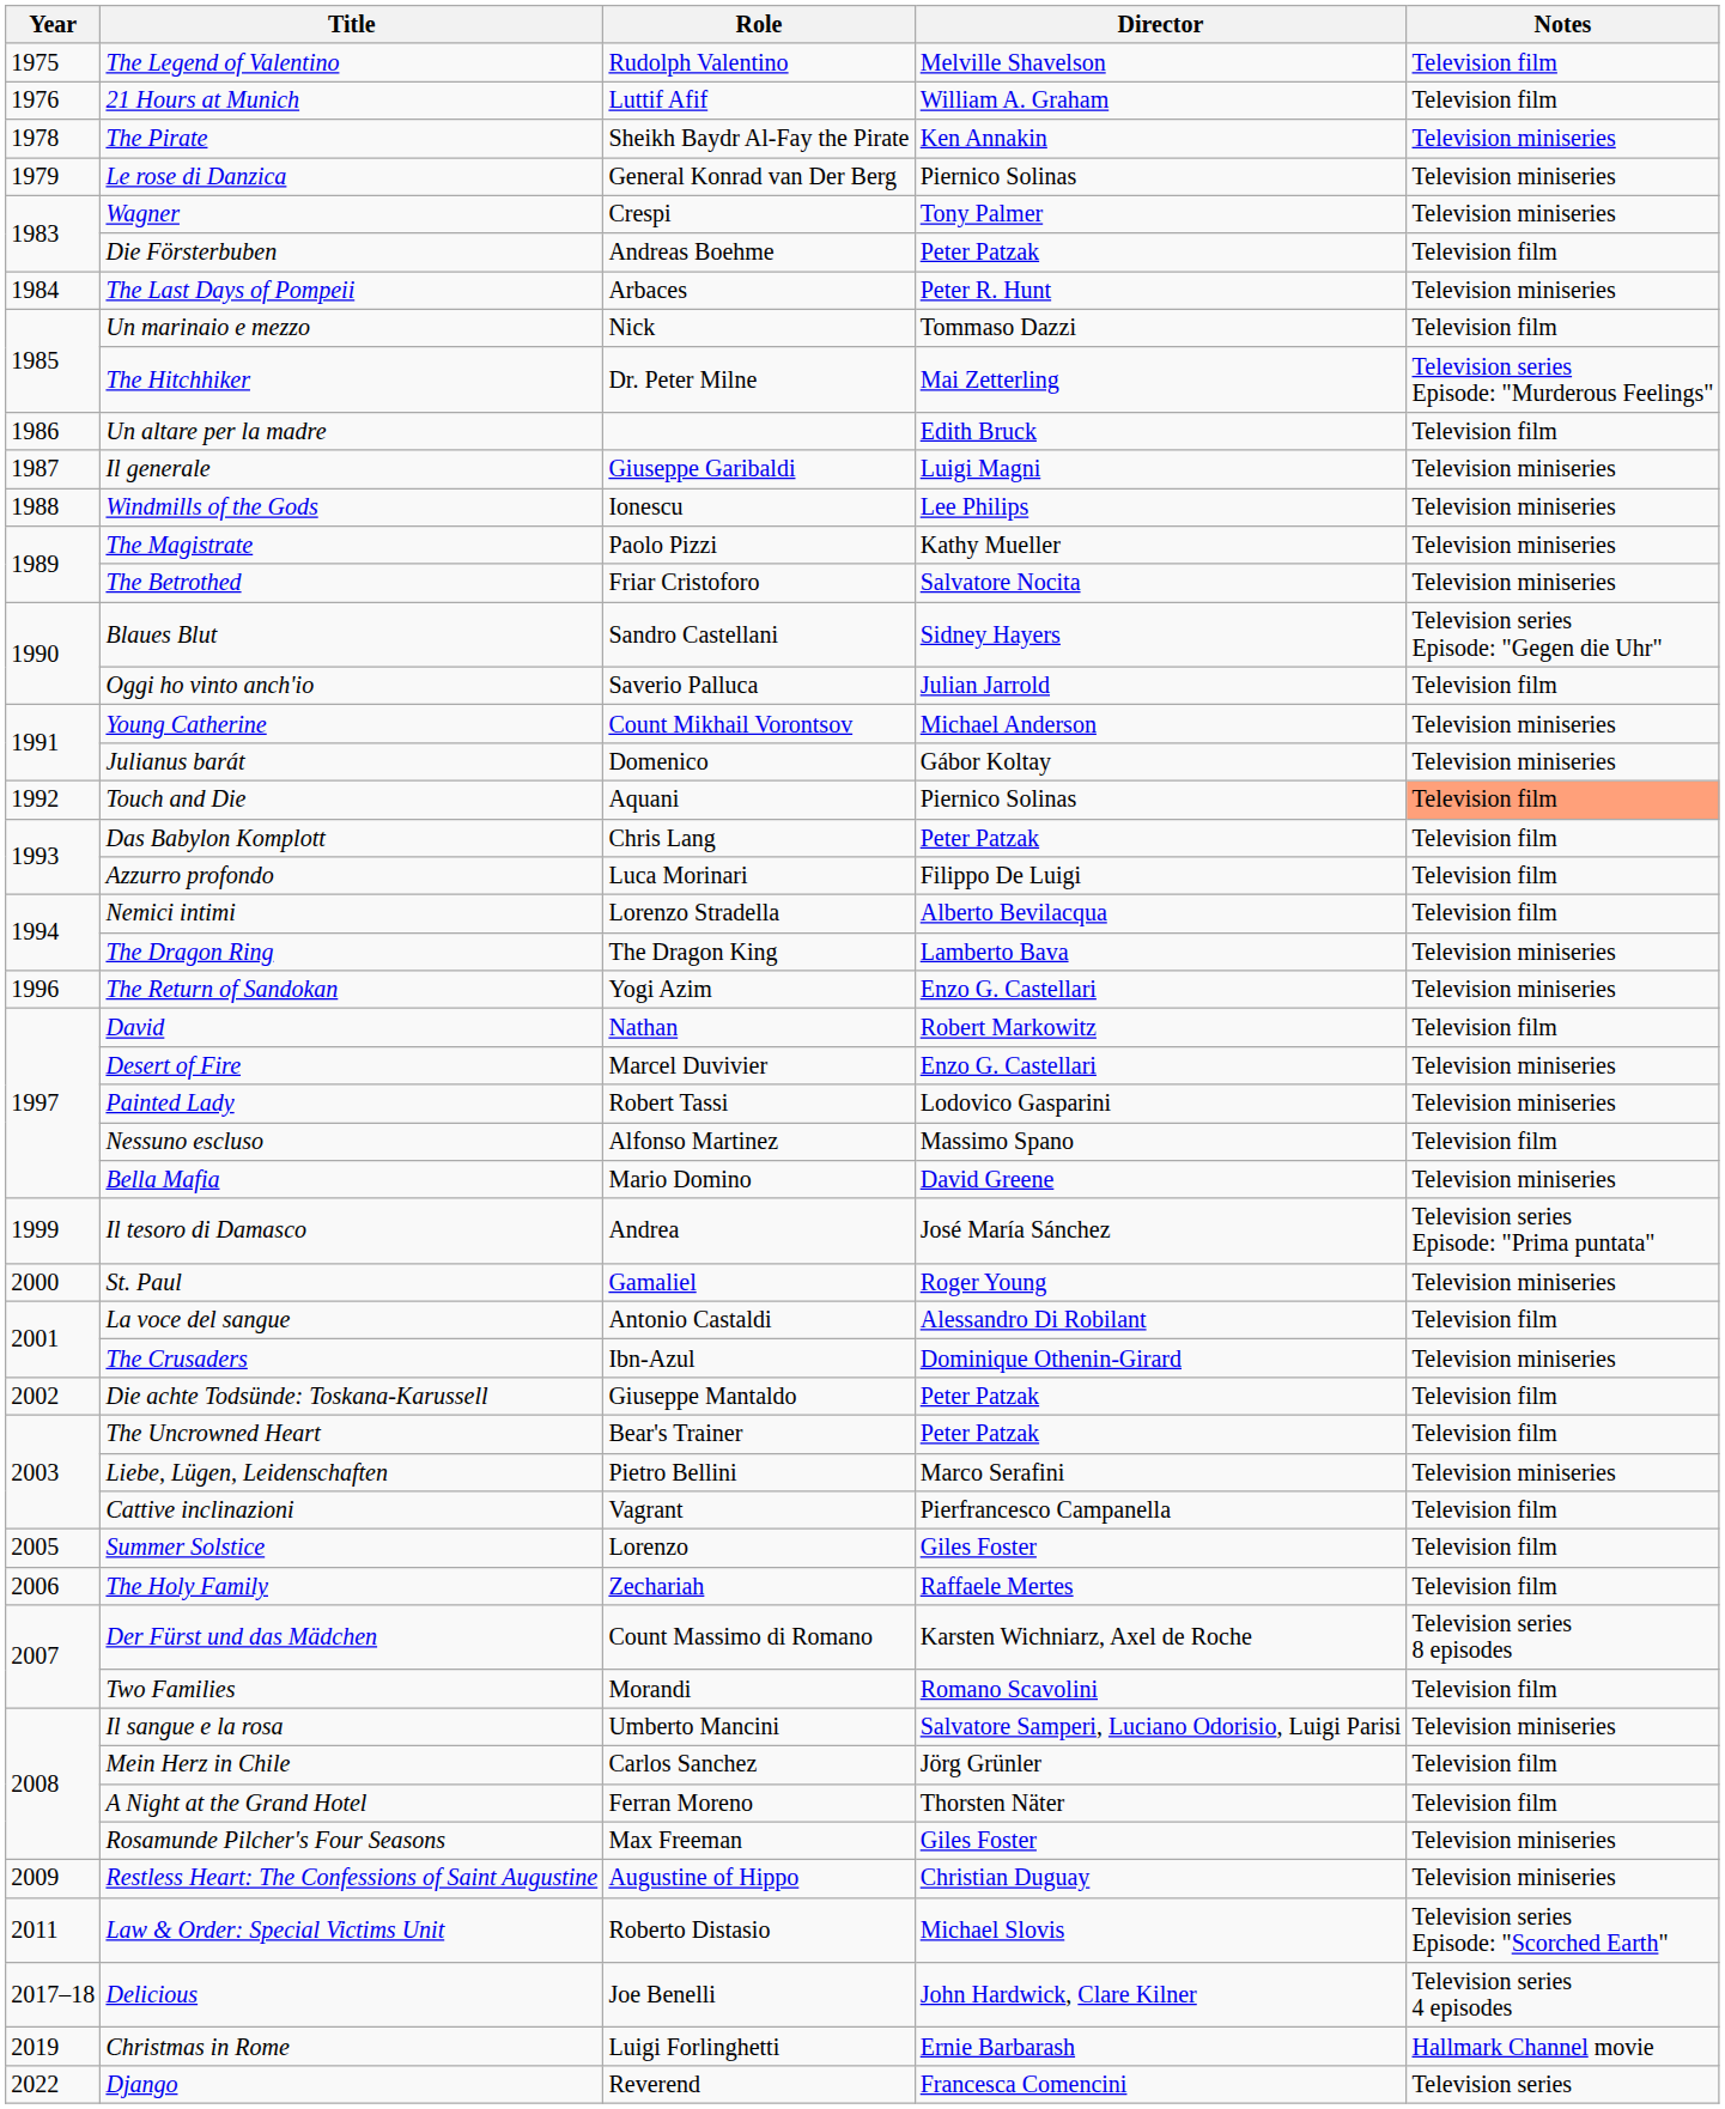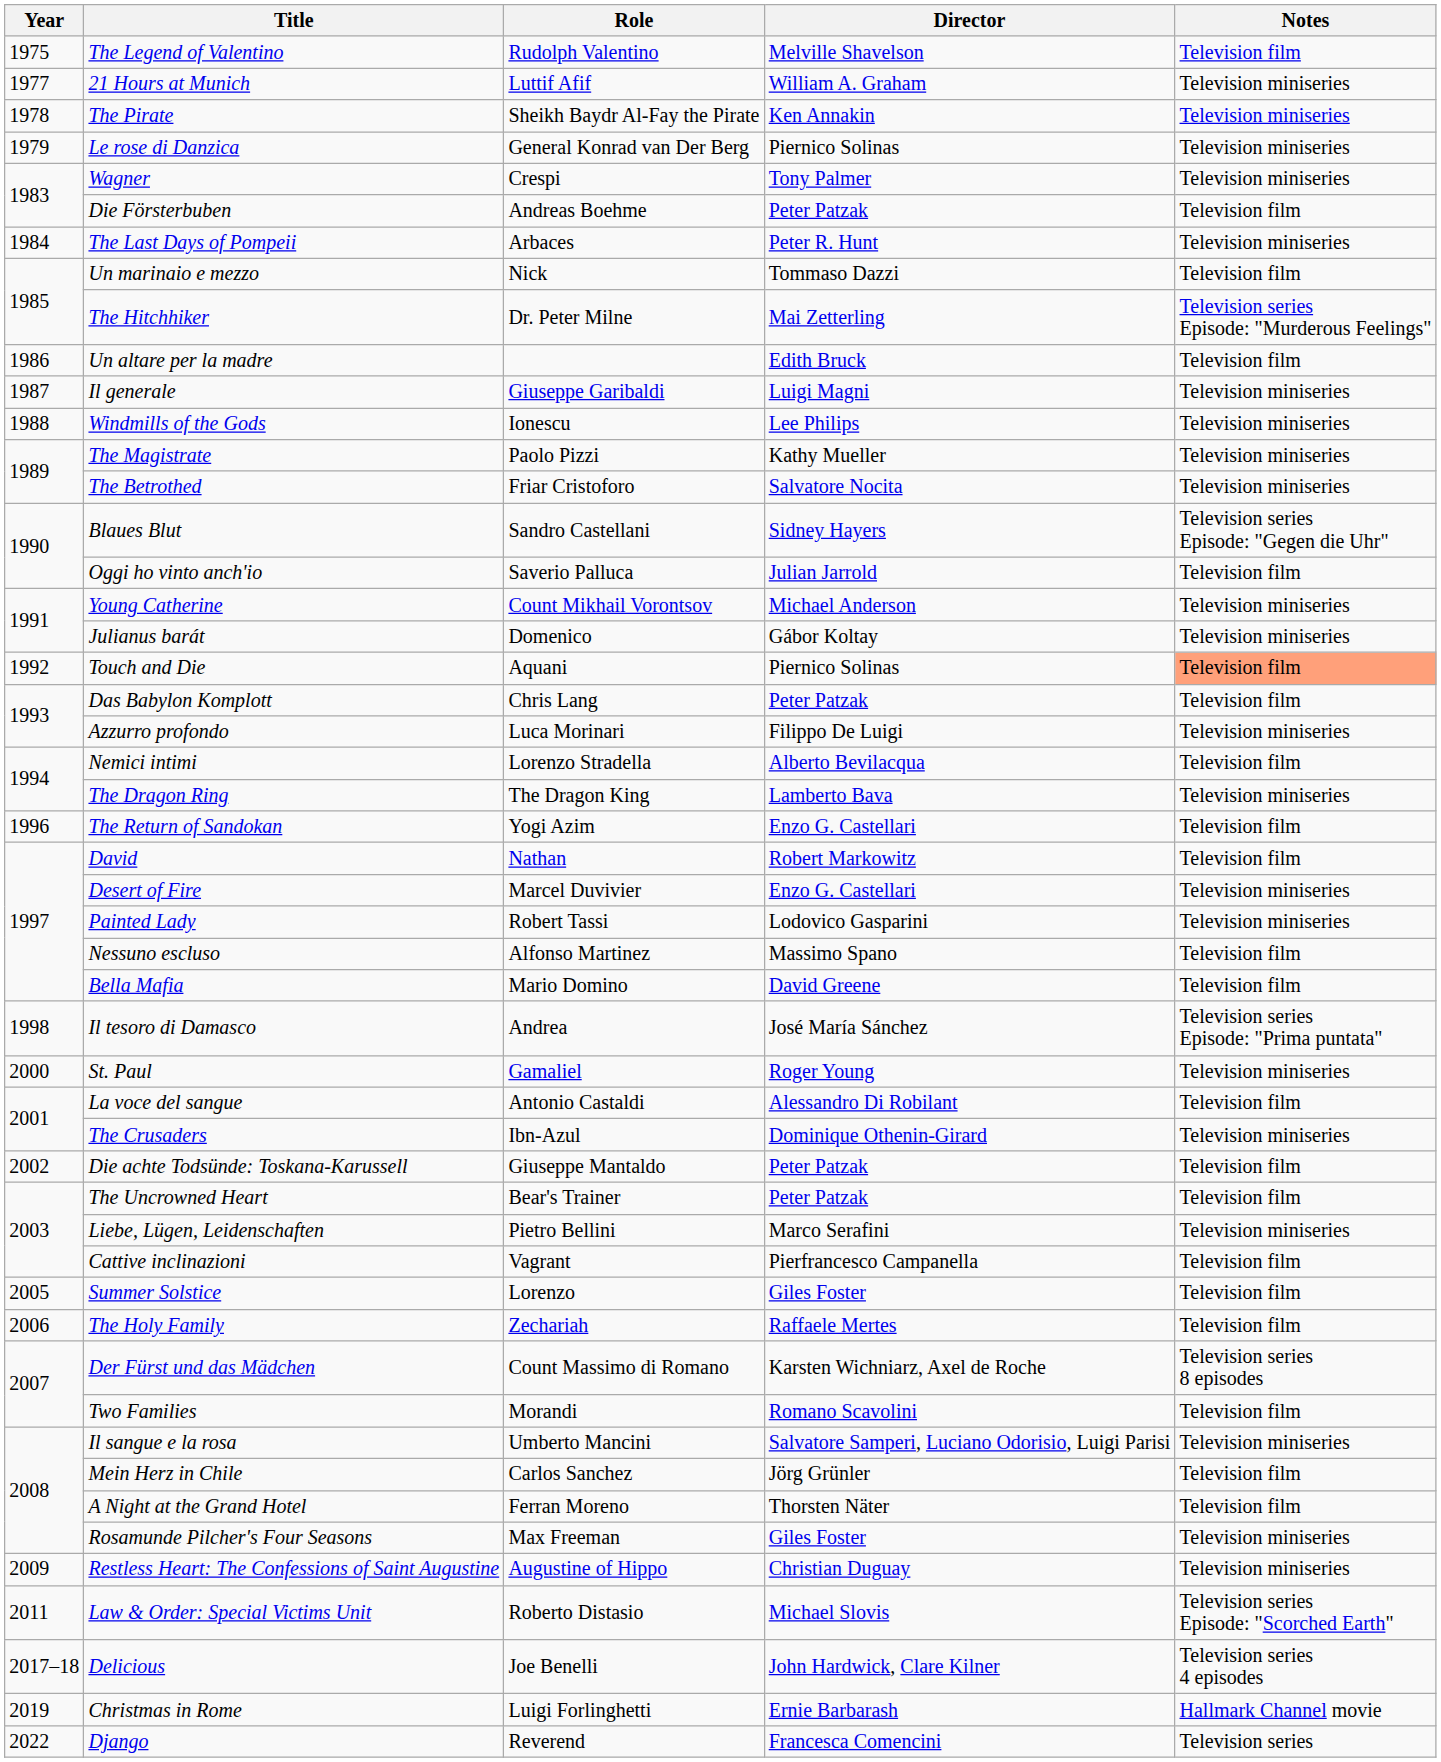 <table class = "wikitable sortable">
 <tr>
 <th>Year</th>
 <th>Title</th>
 <th>Role</th>
 <th>Director</th>
 <th class = "unsortable">Notes</th>
 </tr>
 <tr>
 <td>1975</td>
 <td><em><a href='#'>The Legend of Valentino</a></em></td>
 <td><a href='#'>Rudolph Valentino</a></td>
 <td><a href='#'>Melville Shavelson</a></td>
 <td><a href='#'>Television film</a></td>
 </tr>
 <tr>
-<td>1976</td>
+<td>1977</td>
 <td><em><a href='#'>21 Hours at Munich</a></em></td>
 <td><a href='#'>Luttif Afif</a></td>
 <td><a href='#'>William A. Graham</a></td>
-<td>Television film</td>
+<td>Television miniseries</td>
 </tr>
 <tr>
 <td>1978</td>
 <td><em><a href='#'>The Pirate</a></em></td>
 <td>Sheikh Baydr Al-Fay the Pirate</td>
 <td><a href='#'>Ken Annakin</a></td>
 <td><a href='#'>Television miniseries</a></td>
 </tr>
 <tr>
 <td>1979</td>
 <td><em><a href='#'>Le rose di Danzica</a></em></td>
 <td>General Konrad van Der Berg</td>
 <td>Piernico Solinas</td>
 <td>Television miniseries</td>
 </tr>
 <tr>
 <td rowspan="2">1983</td>
 <td><em><a href='#'>Wagner</a></em></td>
 <td>Crespi</td>
 <td><a href='#'>Tony Palmer</a></td>
 <td>Television miniseries</td>
 </tr>
 <tr>
 <td><em>Die Försterbuben</em></td>
 <td>Andreas Boehme</td>
 <td><a href='#'>Peter Patzak</a></td>
 <td>Television film</td>
 </tr>
 <tr>
 <td>1984</td>
 <td><em><a href='#'>The Last Days of Pompeii</a></em></td>
 <td>Arbaces</td>
 <td><a href='#'>Peter R. Hunt</a></td>
 <td>Television miniseries</td>
 </tr>
 <tr>
 <td rowspan="2">1985</td>
 <td><em>Un marinaio e mezzo</em></td>
 <td>Nick</td>
 <td>Tommaso Dazzi</td>
 <td>Television film</td>
 </tr>
 <tr>
 <td><em><a href='#'>The Hitchhiker</a></em></td>
 <td>Dr. Peter Milne</td>
 <td><a href='#'>Mai Zetterling</a></td>
 <td><a href='#'>Television series</a><br>Episode: "Murderous Feelings"</td>
 </tr>
 <tr>
 <td>1986</td>
 <td><em>Un altare per la madre</em></td>
 <td></td>
 <td><a href='#'>Edith Bruck</a></td>
 <td>Television film</td>
 </tr>
 <tr>
 <td>1987</td>
 <td><em>Il generale</em></td>
 <td><a href='#'>Giuseppe Garibaldi</a></td>
 <td><a href='#'>Luigi Magni</a></td>
 <td>Television miniseries</td>
 </tr>
 <tr>
 <td>1988</td>
 <td><em><a href='#'>Windmills of the Gods</a></em></td>
 <td>Ionescu</td>
 <td><a href='#'>Lee Philips</a></td>
 <td>Television miniseries</td>
 </tr>
 <tr>
 <td rowspan="2">1989</td>
 <td><em><a href='#'>The Magistrate</a></em></td>
 <td>Paolo Pizzi</td>
 <td>Kathy Mueller</td>
 <td>Television miniseries</td>
 </tr>
 <tr>
 <td><em><a href='#'>The Betrothed</a></em></td>
 <td>Friar Cristoforo</td>
 <td><a href='#'>Salvatore Nocita</a></td>
 <td>Television miniseries</td>
 </tr>
 <tr>
 <td rowspan="2">1990</td>
 <td><em>Blaues Blut</em></td>
 <td>Sandro Castellani</td>
 <td><a href='#'>Sidney Hayers</a></td>
 <td>Television series<br>Episode: "Gegen die Uhr"</td>
 </tr>
 <tr>
 <td><em>Oggi ho vinto anch'io</em></td>
 <td>Saverio Palluca</td>
 <td><a href='#'>Julian Jarrold</a></td>
 <td>Television film</td>
 </tr>
 <tr>
 <td rowspan="2">1991</td>
 <td><em><a href='#'>Young Catherine</a></em></td>
 <td><a href='#'>Count Mikhail Vorontsov</a></td>
 <td><a href='#'>Michael Anderson</a></td>
 <td>Television miniseries</td>
 </tr>
 <tr>
 <td><em>Julianus barát</em></td>
 <td>Domenico</td>
 <td>Gábor Koltay</td>
 <td>Television miniseries</td>
 </tr>
 <tr>
 <td>1992</td>
 <td><em>Touch and Die</em></td>
 <td>Aquani</td>
 <td>Piernico Solinas</td>
 <td style="background: lightsalmon;">Television film</td>
 </tr>
 <tr>
 <td rowspan="2">1993</td>
 <td><em>Das Babylon Komplott</em></td>
 <td>Chris Lang</td>
 <td><a href='#'>Peter Patzak</a></td>
 <td>Television film</td>
 </tr>
 <tr>
 <td><em>Azzurro profondo</em></td>
 <td>Luca Morinari</td>
 <td>Filippo De Luigi</td>
-<td>Television film</td>
+<td>Television miniseries</td>
 </tr>
 <tr>
 <td rowspan="2">1994</td>
 <td><em>Nemici intimi</em></td>
 <td>Lorenzo Stradella</td>
 <td><a href='#'>Alberto Bevilacqua</a></td>
 <td>Television film</td>
 </tr>
 <tr>
 <td><em><a href='#'>The Dragon Ring</a></em></td>
 <td>The Dragon King</td>
 <td><a href='#'>Lamberto Bava</a></td>
 <td>Television miniseries</td>
 </tr>
 <tr>
 <td>1996</td>
 <td><em><a href='#'>The Return of Sandokan</a></em></td>
 <td>Yogi Azim</td>
 <td><a href='#'>Enzo G. Castellari</a></td>
-<td>Television miniseries</td>
+<td>Television film</td>
 </tr>
 <tr>
 <td rowspan="5">1997</td>
 <td><em><a href='#'>David</a></em></td>
 <td><a href='#'>Nathan</a></td>
 <td><a href='#'>Robert Markowitz</a></td>
 <td>Television film</td>
 </tr>
 <tr>
 <td><em><a href='#'>Desert of Fire</a></em></td>
 <td>Marcel Duvivier</td>
 <td><a href='#'>Enzo G. Castellari</a></td>
 <td>Television miniseries</td>
 </tr>
 <tr>
 <td><em><a href='#'>Painted Lady</a></em></td>
 <td>Robert Tassi</td>
 <td>Lodovico Gasparini</td>
 <td>Television miniseries</td>
 </tr>
 <tr>
 <td><em>Nessuno escluso</em></td>
 <td>Alfonso Martinez</td>
 <td>Massimo Spano</td>
 <td>Television film</td>
 </tr>
 <tr>
 <td><em><a href='#'>Bella Mafia</a></em></td>
 <td>Mario Domino</td>
 <td><a href='#'>David Greene</a></td>
-<td>Television miniseries</td>
+<td>Television film</td>
 </tr>
 <tr>
-<td>1999</td>
+<td>1998</td>
 <td><em>Il tesoro di Damasco</em></td>
 <td>Andrea</td>
 <td>José María Sánchez</td>
 <td>Television series<br>Episode: "Prima puntata"</td>
 </tr>
 <tr>
 <td>2000</td>
 <td><em>St. Paul</em></td>
 <td><a href='#'>Gamaliel</a></td>
 <td><a href='#'>Roger Young</a></td>
 <td>Television miniseries</td>
 </tr>
 <tr>
 <td rowspan="2">2001</td>
 <td><em>La voce del sangue</em></td>
 <td>Antonio Castaldi</td>
 <td><a href='#'>Alessandro Di Robilant</a></td>
 <td>Television film</td>
 </tr>
 <tr>
 <td><em><a href='#'>The Crusaders</a></em></td>
 <td>Ibn-Azul</td>
 <td><a href='#'>Dominique Othenin-Girard</a></td>
 <td>Television miniseries</td>
 </tr>
 <tr>
 <td>2002</td>
 <td><em>Die achte Todsünde: Toskana-Karussell</em></td>
 <td>Giuseppe Mantaldo</td>
 <td><a href='#'>Peter Patzak</a></td>
 <td>Television film</td>
 </tr>
 <tr>
 <td rowspan="3">2003</td>
 <td><em>The Uncrowned Heart</em></td>
 <td>Bear's Trainer</td>
 <td><a href='#'>Peter Patzak</a></td>
 <td>Television film</td>
 </tr>
 <tr>
 <td><em>Liebe, Lügen, Leidenschaften</em></td>
 <td>Pietro Bellini</td>
 <td>Marco Serafini</td>
 <td>Television miniseries</td>
 </tr>
 <tr>
 <td><em>Cattive inclinazioni</em></td>
 <td>Vagrant</td>
 <td>Pierfrancesco Campanella</td>
 <td>Television film</td>
 </tr>
 <tr>
 <td>2005</td>
 <td><em><a href='#'>Summer Solstice</a></em></td>
 <td>Lorenzo</td>
 <td><a href='#'>Giles Foster</a></td>
 <td>Television film</td>
 </tr>
 <tr>
 <td>2006</td>
 <td><em><a href='#'>The Holy Family</a></em></td>
 <td><a href='#'>Zechariah</a></td>
 <td><a href='#'>Raffaele Mertes</a></td>
 <td>Television film</td>
 </tr>
 <tr>
 <td rowspan="2">2007</td>
 <td><em><a href='#'>Der Fürst und das Mädchen</a></em></td>
 <td>Count Massimo di Romano</td>
 <td>Karsten Wichniarz, Axel de Roche</td>
 <td>Television series<br>8 episodes</td>
 </tr>
 <tr>
 <td><em>Two Families</em></td>
 <td>Morandi</td>
 <td><a href='#'>Romano Scavolini</a></td>
 <td>Television film</td>
 </tr>
 <tr>
 <td rowspan="4">2008</td>
 <td><em>Il sangue e la rosa</em></td>
 <td>Umberto Mancini</td>
 <td><a href='#'>Salvatore Samperi</a>, <a href='#'>Luciano Odorisio</a>, Luigi Parisi</td>
 <td>Television miniseries</td>
 </tr>
 <tr>
 <td><em>Mein Herz in Chile</em></td>
 <td>Carlos Sanchez</td>
 <td>Jörg Grünler</td>
 <td>Television film</td>
 </tr>
 <tr>
 <td><em>A Night at the Grand Hotel</em></td>
 <td>Ferran Moreno</td>
 <td>Thorsten Näter</td>
 <td>Television film</td>
 </tr>
 <tr>
 <td><em>Rosamunde Pilcher's Four Seasons</em></td>
 <td>Max Freeman</td>
 <td><a href='#'>Giles Foster</a></td>
 <td>Television miniseries</td>
 </tr>
 <tr>
 <td>2009</td>
 <td><em><a href='#'>Restless Heart: The Confessions of Saint Augustine</a></em></td>
 <td><a href='#'>Augustine of Hippo</a></td>
 <td><a href='#'>Christian Duguay</a></td>
 <td>Television miniseries</td>
 </tr>
 <tr>
 <td>2011</td>
 <td><em><a href='#'>Law & Order: Special Victims Unit</a></em></td>
 <td>Roberto Distasio</td>
 <td><a href='#'>Michael Slovis</a></td>
 <td>Television series<br>Episode: "<a href='#'>Scorched Earth</a>"</td>
 </tr>
 <tr>
 <td>2017–18</td>
 <td><a href='#'><em>Delicious</em></a></td>
 <td>Joe Benelli</td>
 <td><a href='#'>John Hardwick</a>, <a href='#'>Clare Kilner</a></td>
 <td>Television series<br>4 episodes</td>
 </tr>
 <tr>
 <td>2019</td>
 <td><em>Christmas in Rome</em></td>
 <td>Luigi Forlinghetti</td>
 <td><a href='#'>Ernie Barbarash</a></td>
 <td><a href='#'>Hallmark Channel</a> movie</td>
 </tr>
 <tr>
 <td>2022</td>
 <td><a href='#'><em>Django</em></a></td>
 <td>Reverend</td>
 <td><a href='#'>Francesca Comencini</a></td>
 <td>Television series</td>
 </tr>
 </table>
